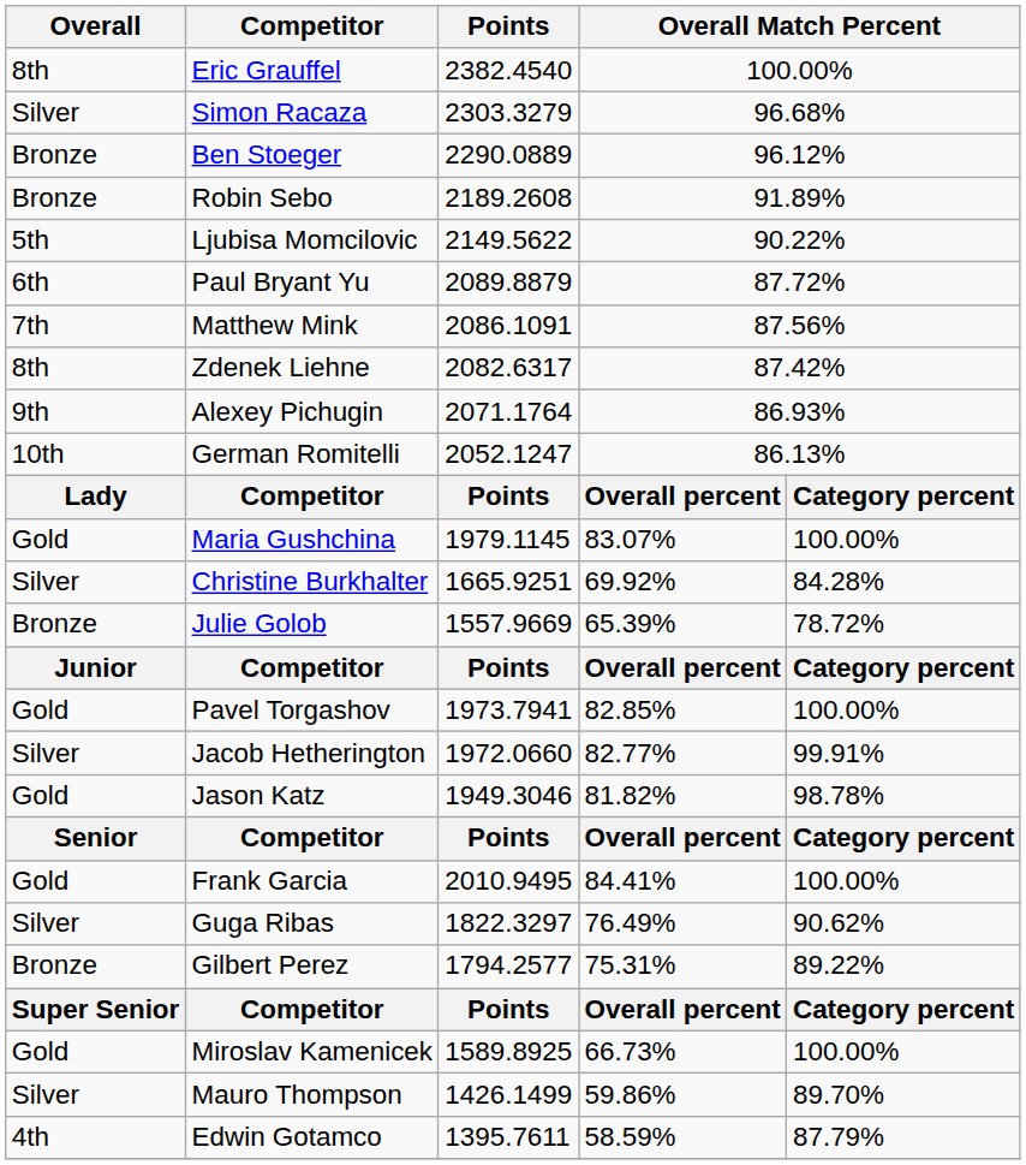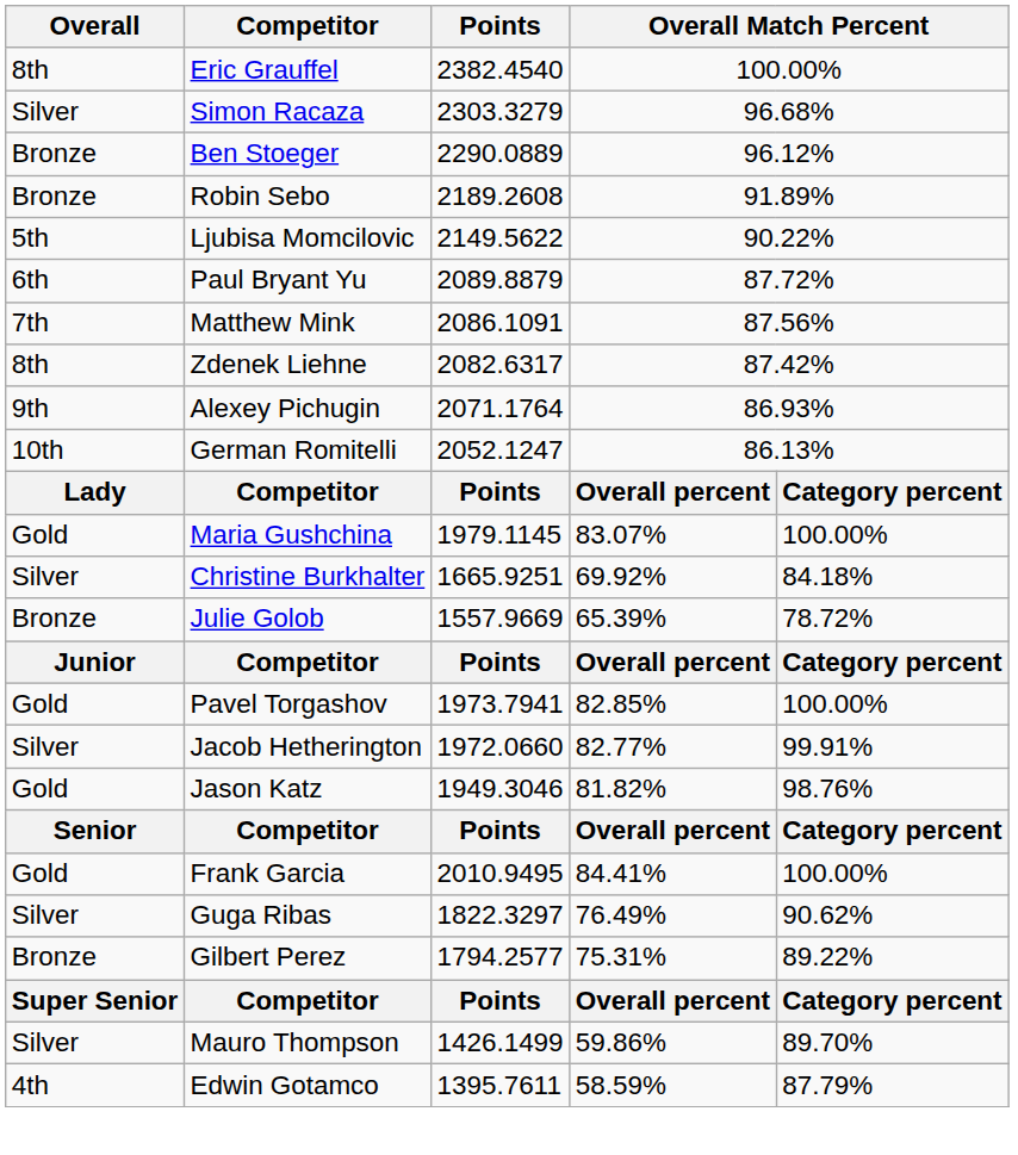 <table class="wikitable sortable" style="text-align: left;">
 <tr>
 <th>Overall</th>
 <th>Competitor</th>
 <th>Points</th>
 <th colspan="2">Overall Match Percent</th>
 </tr>
 <tr>
 <td>8th</td>
 <td><a href='#'>Eric Grauffel</a></td>
 <td>2382.4540</td>
 <td colspan="2" style="text-align: center;">100.00%</td>
 </tr>
 <tr>
 <td> Silver</td>
 <td><a href='#'>Simon Racaza</a></td>
 <td>2303.3279</td>
 <td colspan="2" style="text-align: center;">96.68%</td>
 </tr>
 <tr>
 <td> Bronze</td>
 <td><a href='#'>Ben Stoeger</a></td>
 <td>2290.0889</td>
 <td colspan="2" style="text-align: center;">96.12%</td>
 </tr>
 <tr>
 <td> Bronze</td>
 <td>Robin Sebo</td>
 <td>2189.2608</td>
 <td colspan="2" style="text-align: center;">91.89%</td>
 </tr>
 <tr>
 <td>5th</td>
 <td>Ljubisa Momcilovic</td>
 <td>2149.5622</td>
 <td colspan="2" style="text-align: center;">90.22%</td>
 </tr>
 <tr>
 <td>6th</td>
 <td>Paul Bryant Yu</td>
 <td>2089.8879</td>
 <td colspan="2" style="text-align: center;">87.72%</td>
 </tr>
 <tr>
 <td>7th</td>
 <td>Matthew Mink</td>
 <td>2086.1091</td>
 <td colspan="2" style="text-align: center;">87.56%</td>
 </tr>
 <tr>
 <td>8th</td>
 <td>Zdenek Liehne</td>
 <td>2082.6317</td>
 <td colspan="2" style="text-align: center;">87.42%</td>
 </tr>
 <tr>
 <td>9th</td>
 <td>Alexey Pichugin</td>
 <td>2071.1764</td>
 <td colspan="2" style="text-align: center;">86.93%</td>
 </tr>
 <tr>
 <td>10th</td>
 <td>German Romitelli</td>
 <td>2052.1247</td>
 <td colspan="2" style="text-align: center;">86.13%</td>
 </tr>
 <tr>
 <th>Lady</th>
 <th>Competitor</th>
 <th>Points</th>
 <th>Overall percent</th>
 <th>Category percent</th>
 </tr>
 <tr>
 <td> Gold</td>
 <td><a href='#'>Maria Gushchina</a></td>
 <td>1979.1145</td>
 <td>83.07%</td>
 <td>100.00%</td>
 </tr>
 <tr>
 <td> Silver</td>
 <td><a href='#'>Christine Burkhalter</a></td>
 <td>1665.9251</td>
 <td>69.92%</td>
-<td>84.28%</td>
+<td>84.18%</td>
 </tr>
 <tr>
 <td> Bronze</td>
 <td><a href='#'>Julie Golob</a></td>
 <td>1557.9669</td>
 <td>65.39%</td>
 <td>78.72%</td>
 </tr>
 <tr>
 <th>Junior</th>
 <th>Competitor</th>
 <th>Points</th>
 <th>Overall percent</th>
 <th>Category percent</th>
 </tr>
 <tr>
 <td> Gold</td>
 <td>Pavel Torgashov</td>
 <td>1973.7941</td>
 <td>82.85%</td>
 <td>100.00%</td>
 </tr>
 <tr>
 <td> Silver</td>
 <td>Jacob Hetherington</td>
 <td>1972.0660</td>
 <td>82.77%</td>
 <td>99.91%</td>
 </tr>
 <tr>
 <td> Gold</td>
 <td>Jason Katz</td>
 <td>1949.3046</td>
 <td>81.82%</td>
-<td>98.78%</td>
+<td>98.76%</td>
 </tr>
 <tr>
 <th>Senior</th>
 <th>Competitor</th>
 <th>Points</th>
 <th>Overall percent</th>
 <th>Category percent</th>
 </tr>
 <tr>
 <td> Gold</td>
 <td>Frank Garcia</td>
 <td>2010.9495</td>
 <td>84.41%</td>
 <td>100.00%</td>
 </tr>
 <tr>
 <td> Silver</td>
 <td>Guga Ribas</td>
 <td>1822.3297</td>
 <td>76.49%</td>
 <td>90.62%</td>
 </tr>
 <tr>
 <td> Bronze</td>
 <td>Gilbert Perez</td>
 <td>1794.2577</td>
 <td>75.31%</td>
 <td>89.22%</td>
 </tr>
 <tr>
 <th>Super Senior</th>
 <th>Competitor</th>
 <th>Points</th>
 <th>Overall percent</th>
 <th>Category percent</th>
 </tr>
 <tr>
-<td> Gold</td>
-<td>Miroslav Kamenicek</td>
-<td>1589.8925</td>
-<td>66.73%</td>
-<td>100.00%</td>
-</tr>
-<tr>
 <td> Silver</td>
 <td>Mauro Thompson</td>
 <td>1426.1499</td>
 <td>59.86%</td>
 <td>89.70%</td>
 </tr>
 <tr>
 <td>4th</td>
 <td>Edwin Gotamco</td>
 <td>1395.7611</td>
 <td>58.59%</td>
 <td>87.79%</td>
 </tr>
 <tr>
 </tr>
 </table>
